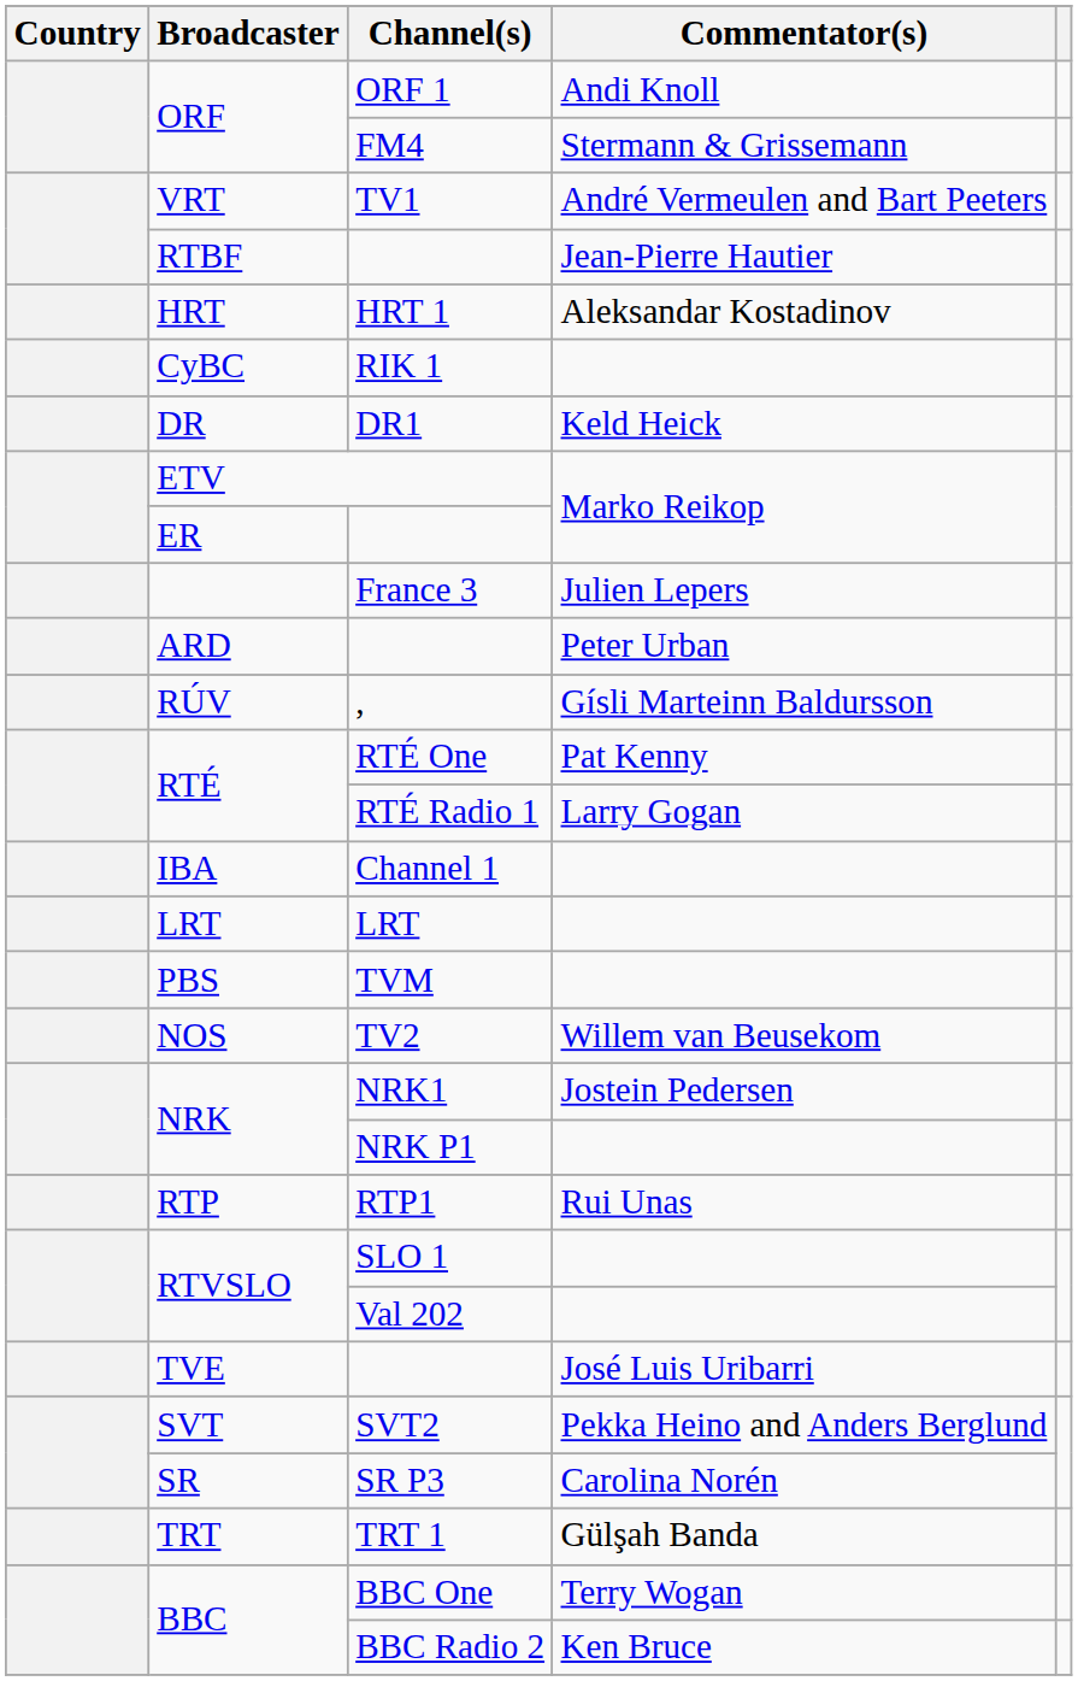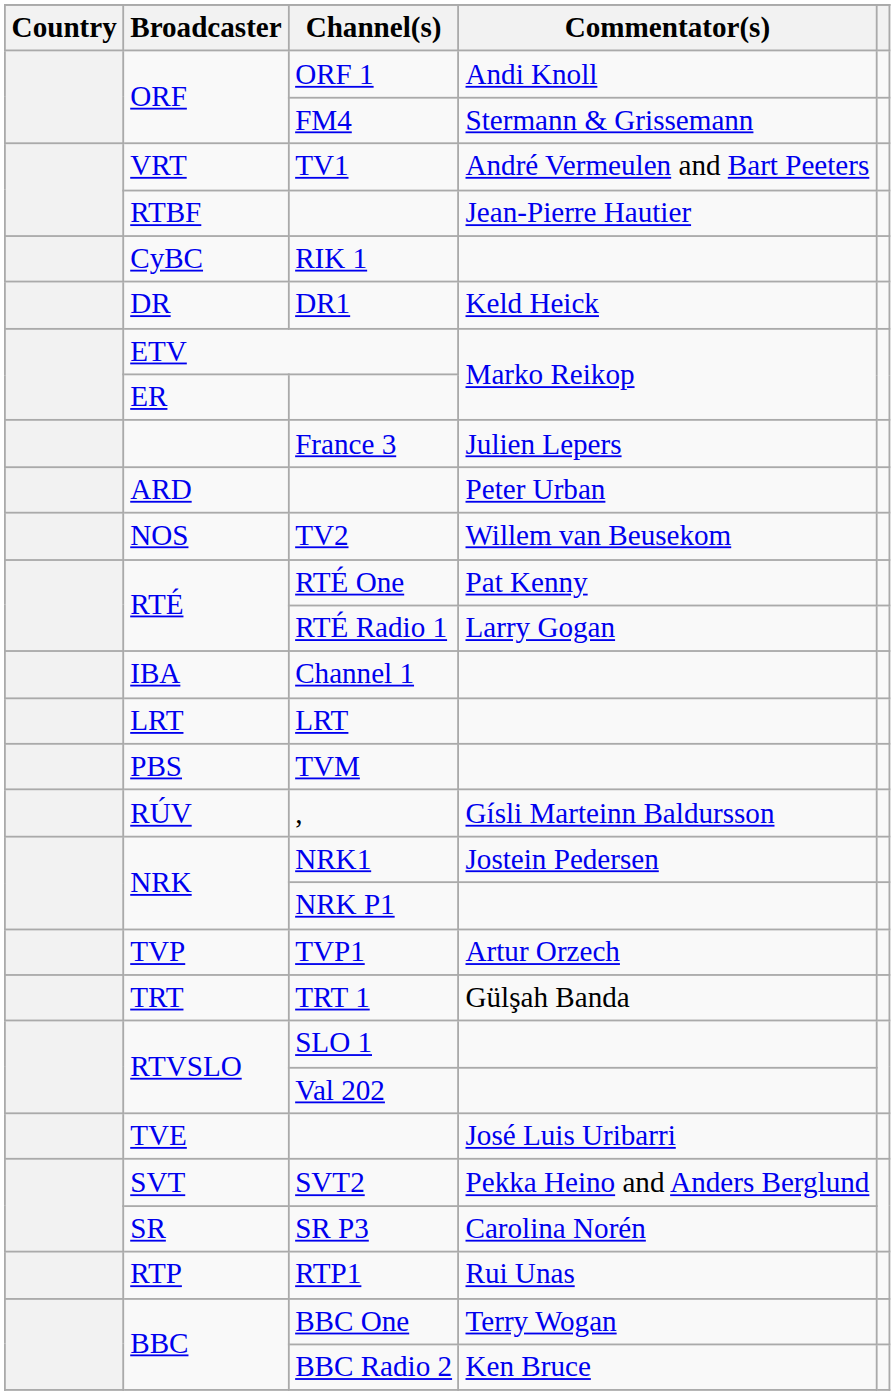 <table class="wikitable plainrowheaders sticky-header">
 <tr>
 </tr>
 <tr>
 <th scope="col">Country</th>
 <th scope="col">Broadcaster</th>
 <th scope="col">Channel(s)</th>
 <th scope="col">Commentator(s)</th>
 <th scope="col"></th>
 </tr>
 <tr>
 <th scope="rowgroup" rowspan="2"></th>
 <td rowspan="2"><a href='#'>ORF</a></td>
 <td><a href='#'>ORF 1</a></td>
 <td><a href='#'>Andi Knoll</a></td>
 <td style="text-align:center"></td>
 </tr>
 <tr>
 <td><a href='#'>FM4</a></td>
 <td><a href='#'>Stermann & Grissemann</a></td>
 <td style="text-align:center"></td>
 </tr>
 <tr>
 <th scope="rowgroup" rowspan="2"></th>
 <td><a href='#'>VRT</a></td>
 <td><a href='#'>TV1</a></td>
 <td><a href='#'>André Vermeulen</a> and <a href='#'>Bart Peeters</a></td>
 <td style="text-align:center"></td>
 </tr>
 <tr>
 <td><a href='#'>RTBF</a></td>
 <td></td>
 <td><a href='#'>Jean-Pierre Hautier</a></td>
-<td style="text-align:center"></td>
-</tr>
-<tr>
-<th scope="row"></th>
-<td><a href='#'>HRT</a></td>
-<td><a href='#'>HRT 1</a></td>
-<td>Aleksandar Kostadinov</td>
 <td style="text-align:center"></td>
 </tr>
 <tr>
 <th scope="row"></th>
 <td><a href='#'>CyBC</a></td>
 <td><a href='#'>RIK 1</a></td>
 <td></td>
 <td style="text-align:center"></td>
 </tr>
 <tr>
 <th scope="row"></th>
 <td><a href='#'>DR</a></td>
 <td><a href='#'>DR1</a></td>
 <td><a href='#'>Keld Heick</a></td>
 <td style="text-align:center"></td>
 </tr>
 <tr>
 <th scope="rowgroup" rowspan="2"></th>
 <td colspan="2"><a href='#'>ETV</a></td>
 <td rowspan="2"><a href='#'>Marko Reikop</a></td>
 <td rowspan="2" style="text-align:center"></td>
 </tr>
 <tr>
 <td><a href='#'>ER</a></td>
 <td></td>
 </tr>
 <tr>
 <th scope="row"></th>
 <td></td>
 <td><a href='#'>France 3</a></td>
 <td><a href='#'>Julien Lepers</a></td>
 <td style="text-align:center"></td>
 </tr>
 <tr>
 <th scope="row"></th>
 <td><a href='#'>ARD</a></td>
 <td></td>
 <td><a href='#'>Peter Urban</a></td>
 <td style="text-align:center"></td>
 </tr>
 <tr>
 <th scope="row"></th>
-<td><a href='#'>RÚV</a></td>
-<td>, </td>
-<td><a href='#'>Gísli Marteinn Baldursson</a></td>
+<td><a href='#'>NOS</a></td>
+<td><a href='#'>TV2</a></td>
+<td><a href='#'>Willem van Beusekom</a></td>
 <td style="text-align:center"></td>
 </tr>
 <tr>
 <th scope="rowgroup" rowspan="2"></th>
 <td rowspan="2"><a href='#'>RTÉ</a></td>
 <td><a href='#'>RTÉ One</a></td>
 <td><a href='#'>Pat Kenny</a></td>
 <td style="text-align:center"></td>
 </tr>
 <tr>
 <td><a href='#'>RTÉ Radio 1</a></td>
 <td><a href='#'>Larry Gogan</a></td>
 <td style="text-align:center"></td>
 </tr>
 <tr>
 <th scope="row"></th>
 <td><a href='#'>IBA</a></td>
 <td><a href='#'>Channel 1</a></td>
 <td></td>
 <td style="text-align:center"></td>
 </tr>
 <tr>
 <th scope="row"></th>
 <td><a href='#'>LRT</a></td>
 <td><a href='#'>LRT</a></td>
 <td></td>
 <td style="text-align:center"></td>
 </tr>
 <tr>
 <th scope="row"></th>
 <td><a href='#'>PBS</a></td>
 <td><a href='#'>TVM</a></td>
 <td></td>
 <td style="text-align:center"></td>
 </tr>
 <tr>
 <th scope="row"></th>
-<td><a href='#'>NOS</a></td>
-<td><a href='#'>TV2</a></td>
-<td><a href='#'>Willem van Beusekom</a></td>
+<td><a href='#'>RÚV</a></td>
+<td>, </td>
+<td><a href='#'>Gísli Marteinn Baldursson</a></td>
 <td style="text-align:center"></td>
 </tr>
 <tr>
 <th scope="rowgroup" rowspan="2"></th>
 <td rowspan="2"><a href='#'>NRK</a></td>
 <td><a href='#'>NRK1</a></td>
 <td><a href='#'>Jostein Pedersen</a></td>
 <td style="text-align:center"></td>
 </tr>
 <tr>
 <td><a href='#'>NRK P1</a></td>
 <td></td>
 <td style="text-align:center"></td>
 </tr>
 <tr>
 <th scope="row"></th>
-<td><a href='#'>RTP</a></td>
-<td><a href='#'>RTP1</a></td>
-<td><a href='#'>Rui Unas</a></td>
+<td><a href='#'>TVP</a></td>
+<td><a href='#'>TVP1</a></td>
+<td><a href='#'>Artur Orzech</a></td>
+<td style="text-align:center"></td>
+</tr>
+<tr>
+<th scope="row"></th>
+<td><a href='#'>TRT</a></td>
+<td><a href='#'>TRT 1</a></td>
+<td>Gülşah Banda</td>
 <td style="text-align:center"></td>
 </tr>
 <tr>
 <th scope="row" rowspan="2"></th>
 <td rowspan="2"><a href='#'>RTVSLO</a></td>
 <td><a href='#'>SLO 1</a></td>
 <td></td>
 <td rowspan="2" style="text-align:center"></td>
 </tr>
 <tr>
 <td><a href='#'>Val 202</a></td>
 <td></td>
 </tr>
 <tr>
 <th scope="row"></th>
 <td><a href='#'>TVE</a></td>
 <td></td>
 <td><a href='#'>José Luis Uribarri</a></td>
 <td style="text-align:center"></td>
 </tr>
 <tr>
 <th scope="rowgroup" rowspan="2"></th>
 <td><a href='#'>SVT</a></td>
 <td><a href='#'>SVT2</a></td>
 <td><a href='#'>Pekka Heino</a> and <a href='#'>Anders Berglund</a></td>
 <td rowspan="2" style="text-align:center"></td>
 </tr>
 <tr>
 <td><a href='#'>SR</a></td>
 <td><a href='#'>SR P3</a></td>
 <td><a href='#'>Carolina Norén</a></td>
 </tr>
 <tr>
 <th scope="row"></th>
-<td><a href='#'>TRT</a></td>
-<td><a href='#'>TRT 1</a></td>
-<td>Gülşah Banda</td>
+<td><a href='#'>RTP</a></td>
+<td><a href='#'>RTP1</a></td>
+<td><a href='#'>Rui Unas</a></td>
 <td style="text-align:center"></td>
 </tr>
 <tr>
 <th scope="rowgroup" rowspan="2"></th>
 <td rowspan="2"><a href='#'>BBC</a></td>
 <td><a href='#'>BBC One</a></td>
 <td><a href='#'>Terry Wogan</a></td>
 <td style="text-align:center"></td>
 </tr>
 <tr>
 <td><a href='#'>BBC Radio 2</a></td>
 <td><a href='#'>Ken Bruce</a></td>
 <td style="text-align:center"></td>
 </tr>
 </table>
